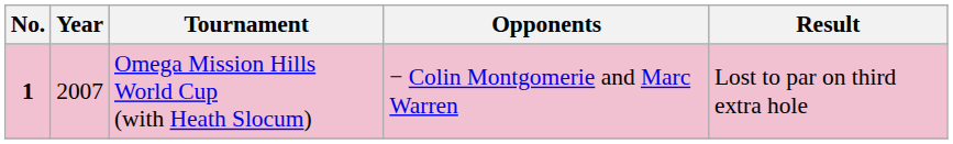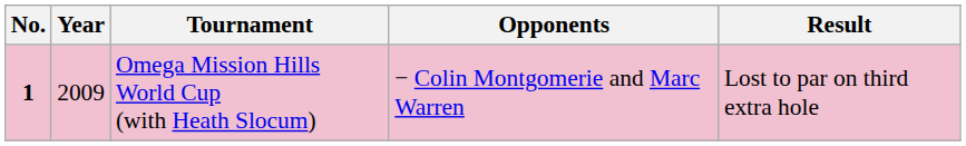 <table class="wikitable" style="font-size:95%;">
 <tr>
 <th>No.</th>
 <th>Year</th>
 <th>Tournament</th>
 <th>Opponents</th>
 <th>Result</th>
 </tr>
 <tr style="background:#F2C1D1;">
 <td align=center><strong>1</strong></td>
-<td>2007</td>
+<td>2009</td>
 <td><a href='#'>Omega Mission Hills World Cup</a><br>(with  <a href='#'>Heath Slocum</a>)</td>
 <td> − <a href='#'>Colin Montgomerie</a> and <a href='#'>Marc Warren</a></td>
 <td>Lost to par on third extra hole</td>
 </tr>
 </table>
